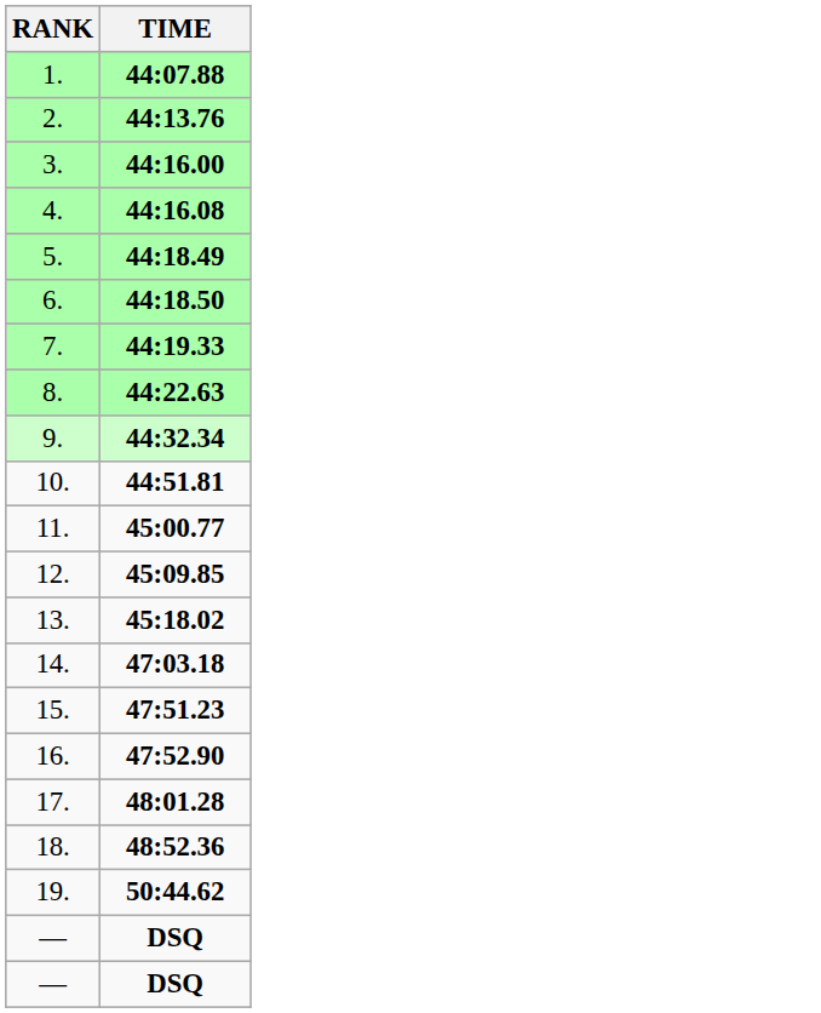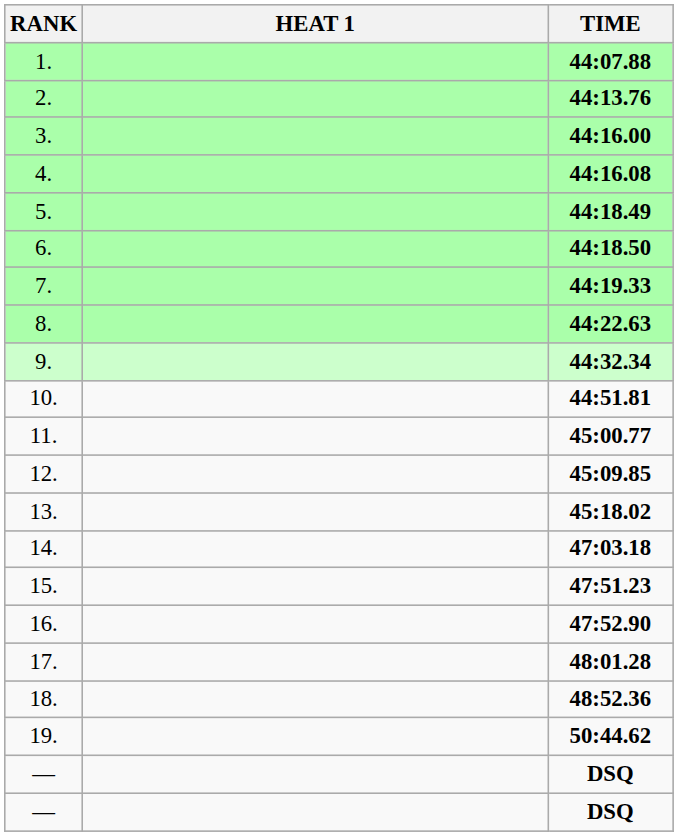 <table class="wikitable" style="border-collapse: collapse; font-size: 90%;">
 <tr>
 <th>RANK</th>
+<th align="center" style="width: 20em">HEAT 1</th>
 <th style="width: 5em">TIME</th>
 </tr>
 <tr bgcolor="#aaffaa">
 <td align="center">1.</td>
+<td></td>
 <td align="center"><strong>44:07.88</strong></td>
 </tr>
 <tr bgcolor="#aaffaa">
 <td align="center">2.</td>
+<td></td>
 <td align="center"><strong>44:13.76</strong></td>
 </tr>
 <tr bgcolor="#aaffaa">
 <td align="center">3.</td>
+<td></td>
 <td align="center"><strong>44:16.00</strong></td>
 </tr>
 <tr bgcolor="#aaffaa">
 <td align="center">4.</td>
+<td></td>
 <td align="center"><strong>44:16.08</strong></td>
 </tr>
 <tr bgcolor="#aaffaa">
 <td align="center">5.</td>
+<td></td>
 <td align="center"><strong>44:18.49</strong></td>
 </tr>
 <tr bgcolor="#aaffaa">
 <td align="center">6.</td>
+<td></td>
 <td align="center"><strong>44:18.50</strong></td>
 </tr>
 <tr bgcolor="#aaffaa">
 <td align="center">7.</td>
+<td></td>
 <td align="center"><strong>44:19.33</strong></td>
 </tr>
 <tr bgcolor="#aaffaa">
 <td align="center">8.</td>
+<td></td>
 <td align="center"><strong>44:22.63</strong></td>
 </tr>
 <tr bgcolor="#ccffcc">
 <td align="center">9.</td>
+<td></td>
 <td align="center"><strong>44:32.34</strong></td>
 </tr>
 <tr>
 <td align="center">10.</td>
+<td></td>
 <td align="center"><strong>44:51.81</strong></td>
 </tr>
 <tr>
 <td align="center">11.</td>
+<td></td>
 <td align="center"><strong>45:00.77</strong></td>
 </tr>
 <tr>
 <td align="center">12.</td>
+<td></td>
 <td align="center"><strong>45:09.85</strong></td>
 </tr>
 <tr>
 <td align="center">13.</td>
+<td></td>
 <td align="center"><strong>45:18.02</strong></td>
 </tr>
 <tr>
 <td align="center">14.</td>
+<td></td>
 <td align="center"><strong>47:03.18</strong></td>
 </tr>
 <tr>
 <td align="center">15.</td>
+<td></td>
 <td align="center"><strong>47:51.23</strong></td>
 </tr>
 <tr>
 <td align="center">16.</td>
+<td></td>
 <td align="center"><strong>47:52.90</strong></td>
 </tr>
 <tr>
 <td align="center">17.</td>
+<td></td>
 <td align="center"><strong>48:01.28</strong></td>
 </tr>
 <tr>
 <td align="center">18.</td>
+<td></td>
 <td align="center"><strong>48:52.36</strong></td>
 </tr>
 <tr>
 <td align="center">19.</td>
+<td></td>
 <td align="center"><strong>50:44.62</strong></td>
 </tr>
 <tr>
 <td align="center">—</td>
+<td></td>
 <td align="center"><strong>DSQ</strong></td>
 </tr>
 <tr>
 <td align="center">—</td>
+<td></td>
 <td align="center"><strong>DSQ</strong></td>
 </tr>
 </table>
